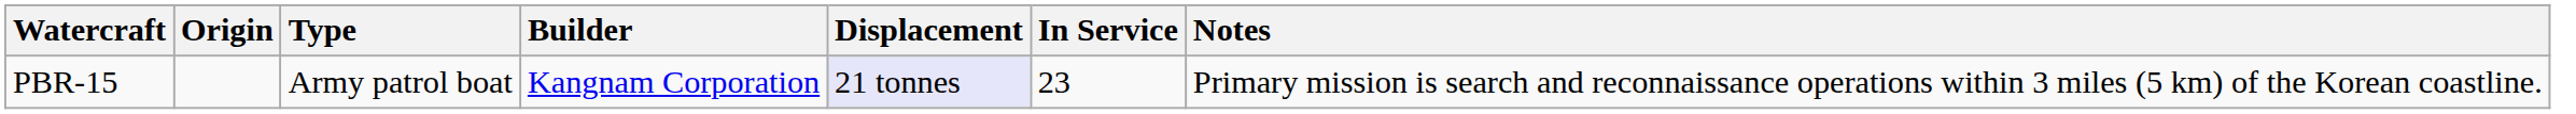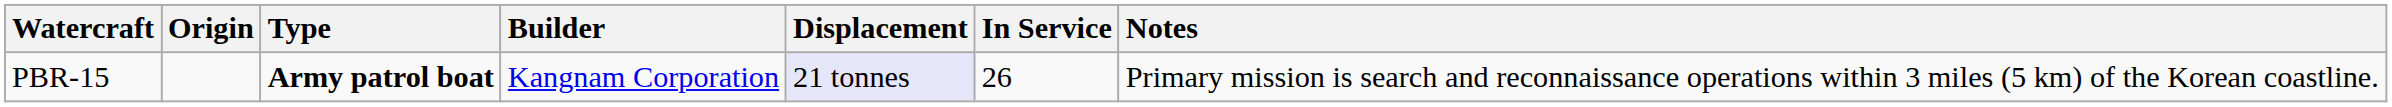 <table class="wikitable sortable">
 <tr>
 <th style="text-align:left;">Watercraft</th>
 <th>Origin</th>
 <th style="text-align:left;">Type</th>
 <th style="text-align:left;">Builder</th>
 <th style="text-align:left;">Displacement</th>
 <th style="text-align:left;">In Service</th>
 <th style="text-align:left;">Notes</th>
 </tr>
 <tr>
 <td>PBR-15</td>
 <td></td>
-<td>Army patrol boat</td>
+<td><strong>Army patrol boat</strong></td>
 <td><a href='#'>Kangnam Corporation</a></td>
 <td style="background: lavender;">21 tonnes</td>
-<td>23</td>
+<td>26</td>
 <td>Primary mission is search and reconnaissance operations within 3 miles (5 km) of the Korean coastline.</td>
 </tr>
 </table>
